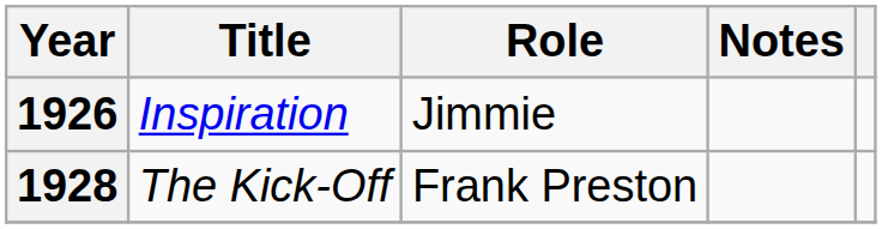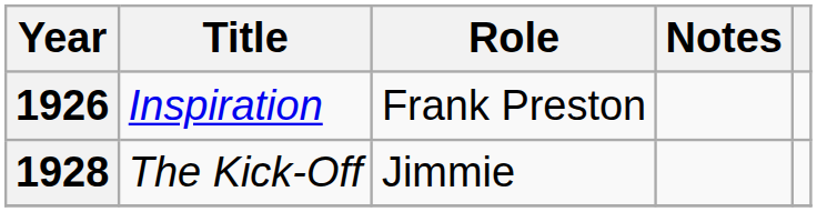 <table class="wikitable plainrowheaders sortable" style="margin-right: 0;">
 <tr>
 <th scope="col">Year</th>
 <th scope="col">Title</th>
 <th scope="col">Role</th>
 <th scope="col" class="unsortable">Notes</th>
 <th scope="col" class="unsortable"></th>
 </tr>
 <tr>
 <th scope="row">1926</th>
 <td><em><a href='#'>Inspiration</a></em></td>
-<td>Jimmie</td>
+<td>Frank Preston</td>
 <td></td>
 <td style="text-align:center;"></td>
 </tr>
 <tr>
 <th scope="row">1928</th>
 <td><em>The Kick-Off</em></td>
-<td>Frank Preston</td>
+<td>Jimmie</td>
 <td></td>
 <td style="text-align:center;"></td>
 </tr>
 <tr>
 </tr>
 </table>
